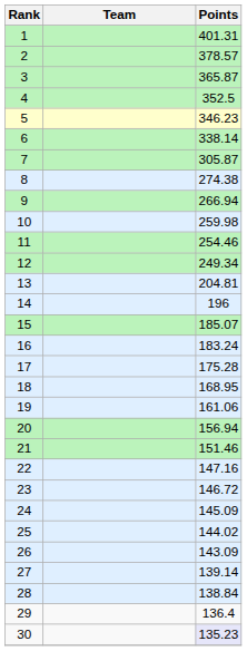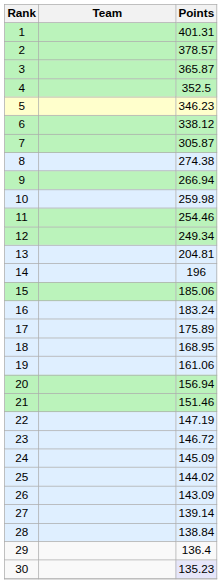 <table class="wikitable" style="text-align:center">
 <tr>
 <th width="40">Rank</th>
 <th width="180">Team</th>
 <th>Points</th>
 </tr>
 <tr bgcolor=#BBF3BB>
 <td>1</td>
 <td style="text-align:left"></td>
 <td>401.31</td>
 </tr>
 <tr bgcolor=#BBF3BB>
 <td>2</td>
 <td style="text-align:left"></td>
 <td>378.57</td>
 </tr>
 <tr bgcolor=#BBF3BB>
 <td>3</td>
 <td style="text-align:left"></td>
 <td>365.87</td>
 </tr>
 <tr bgcolor=#BBF3BB>
 <td>4</td>
 <td style="text-align:left"></td>
 <td>352.5</td>
 </tr>
 <tr bgcolor=#ffffcc>
 <td>5</td>
 <td style="text-align:left"></td>
 <td>346.23</td>
 </tr>
 <tr bgcolor=#BBF3BB>
 <td>6</td>
 <td style="text-align:left"></td>
-<td>338.14</td>
+<td>338.12</td>
 </tr>
 <tr bgcolor=#BBF3BB>
 <td>7</td>
 <td style="text-align:left"></td>
 <td>305.87</td>
 </tr>
 <tr bgcolor=#dfefff>
 <td>8</td>
 <td style="text-align:left"></td>
 <td>274.38</td>
 </tr>
 <tr bgcolor=#BBF3BB>
 <td>9</td>
 <td style="text-align:left"></td>
 <td>266.94</td>
 </tr>
 <tr bgcolor=#dfefff>
 <td>10</td>
 <td style="text-align:left"></td>
 <td>259.98</td>
 </tr>
 <tr bgcolor=#BBF3BB>
 <td>11</td>
 <td style="text-align:left"></td>
 <td>254.46</td>
 </tr>
 <tr bgcolor=#BBF3BB>
 <td>12</td>
 <td style="text-align:left"></td>
 <td>249.34</td>
 </tr>
 <tr bgcolor=#dfefff>
 <td>13</td>
 <td style="text-align:left"></td>
 <td>204.81</td>
 </tr>
 <tr bgcolor=#dfefff>
 <td>14</td>
 <td style="text-align:left"></td>
 <td>196</td>
 </tr>
 <tr bgcolor=#BBF3BB>
 <td>15</td>
 <td style="text-align:left"></td>
-<td>185.07</td>
+<td>185.06</td>
 </tr>
 <tr bgcolor=#dfefff>
 <td>16</td>
 <td style="text-align:left"></td>
 <td>183.24</td>
 </tr>
 <tr bgcolor=#dfefff>
 <td>17</td>
 <td style="text-align:left"></td>
-<td>175.28</td>
+<td>175.89</td>
 </tr>
 <tr bgcolor=#dfefff>
 <td>18</td>
 <td style="text-align:left"></td>
 <td>168.95</td>
 </tr>
 <tr bgcolor=#dfefff>
 <td>19</td>
 <td style="text-align:left"></td>
 <td>161.06</td>
 </tr>
 <tr bgcolor=#BBF3BB>
 <td>20</td>
 <td style="text-align:left"></td>
 <td>156.94</td>
 </tr>
 <tr bgcolor=#BBF3BB>
 <td>21</td>
 <td style="text-align:left"></td>
 <td>151.46</td>
 </tr>
 <tr bgcolor=#dfefff>
 <td>22</td>
 <td style="text-align:left"></td>
-<td>147.16</td>
+<td>147.19</td>
 </tr>
 <tr bgcolor=#dfefff>
 <td>23</td>
 <td style="text-align:left"></td>
 <td>146.72</td>
 </tr>
 <tr bgcolor=#dfefff>
 <td>24</td>
 <td style="text-align:left"></td>
 <td>145.09</td>
 </tr>
 <tr bgcolor=#dfefff>
 <td>25</td>
 <td style="text-align:left"></td>
 <td>144.02</td>
 </tr>
 <tr bgcolor=#dfefff>
 <td>26</td>
 <td style="text-align:left"></td>
 <td>143.09</td>
 </tr>
 <tr bgcolor=#dfefff>
 <td>27</td>
 <td style="text-align:left"></td>
 <td>139.14</td>
 </tr>
 <tr bgcolor=#dfefff>
 <td>28</td>
 <td style="text-align:left"></td>
 <td>138.84</td>
 </tr>
 <tr>
 <td>29</td>
 <td style="text-align:left"></td>
 <td>136.4</td>
 </tr>
 <tr>
 <td>30</td>
 <td style="text-align:left"></td>
 <td style="background: lavender;">135.23</td>
 </tr>
 <tr>
 </tr>
 </table>
